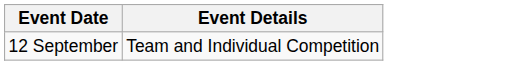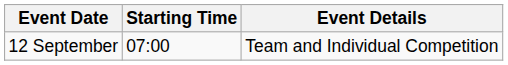 <table class="wikitable">
 <tr>
 <th>Event Date</th>
+<th>Starting Time</th>
 <th>Event Details</th>
 </tr>
 <tr>
 <td>12 September</td>
+<td>07:00</td>
 <td>Team and Individual Competition</td>
 </tr>
 </table>
